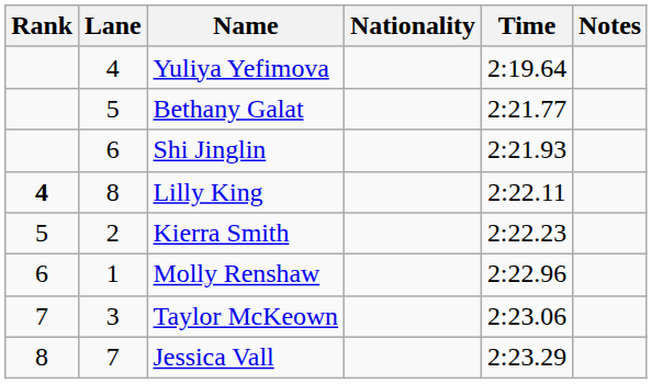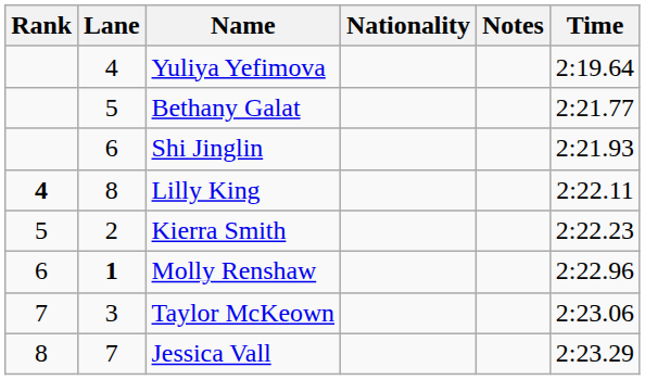 <table class="wikitable sortable" style="text-align:center">
 <tr>
 <th>Rank</th>
 <th>Lane</th>
 <th>Name</th>
 <th>Nationality</th>
+<th>Notes</th>
 <th>Time</th>
-<th>Notes</th>
 </tr>
 <tr>
 <td></td>
 <td>4</td>
 <td align=left><a href='#'>Yuliya Yefimova</a></td>
 <td align=left></td>
+<td></td>
 <td>2:19.64</td>
-<td></td>
 </tr>
 <tr>
 <td></td>
 <td>5</td>
 <td align=left><a href='#'>Bethany Galat</a></td>
 <td align=left></td>
+<td></td>
 <td>2:21.77</td>
-<td></td>
 </tr>
 <tr>
 <td></td>
 <td>6</td>
 <td align=left><a href='#'>Shi Jinglin</a></td>
 <td align=left></td>
+<td></td>
 <td>2:21.93</td>
-<td></td>
 </tr>
 <tr>
 <td><strong>4</strong></td>
 <td>8</td>
 <td align=left><a href='#'>Lilly King</a></td>
 <td align=left></td>
+<td></td>
 <td>2:22.11</td>
-<td></td>
 </tr>
 <tr>
 <td>5</td>
 <td>2</td>
 <td align=left><a href='#'>Kierra Smith</a></td>
 <td align=left></td>
+<td></td>
 <td>2:22.23</td>
-<td></td>
 </tr>
 <tr>
 <td>6</td>
-<td>1</td>
+<td><strong>1</strong></td>
 <td align=left><a href='#'>Molly Renshaw</a></td>
 <td align=left></td>
+<td></td>
 <td>2:22.96</td>
-<td></td>
 </tr>
 <tr>
 <td>7</td>
 <td>3</td>
 <td align=left><a href='#'>Taylor McKeown</a></td>
 <td align=left></td>
+<td></td>
 <td>2:23.06</td>
-<td></td>
 </tr>
 <tr>
 <td>8</td>
 <td>7</td>
 <td align=left><a href='#'>Jessica Vall</a></td>
 <td align=left></td>
+<td></td>
 <td>2:23.29</td>
-<td></td>
 </tr>
 </table>
